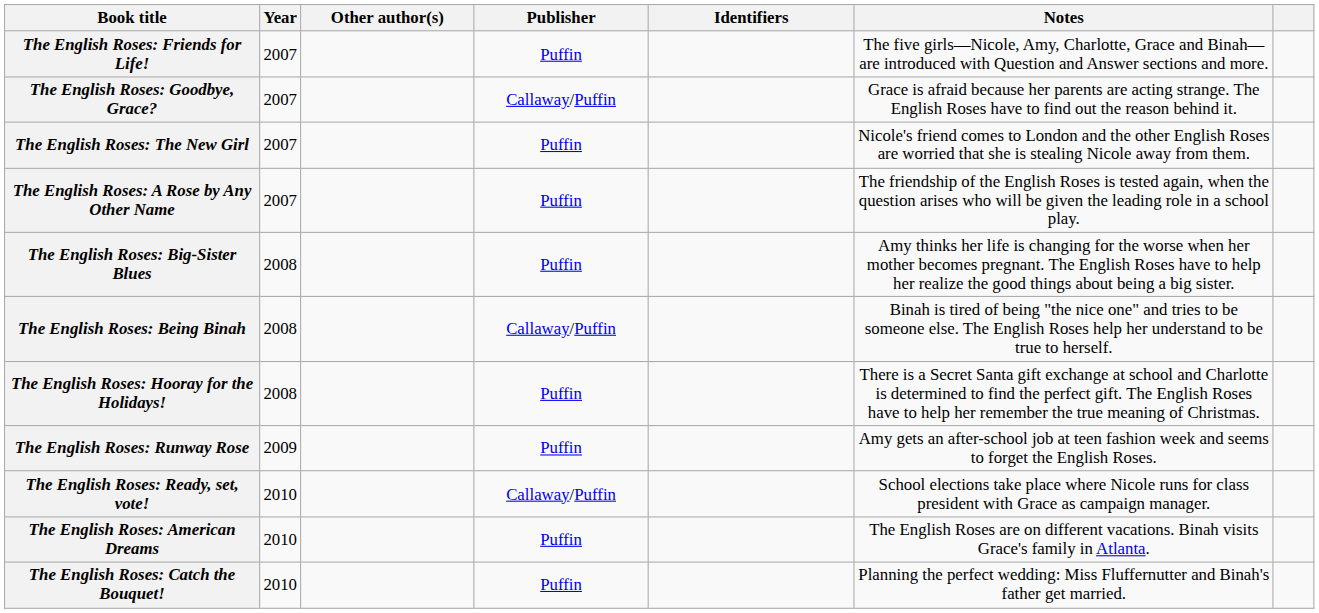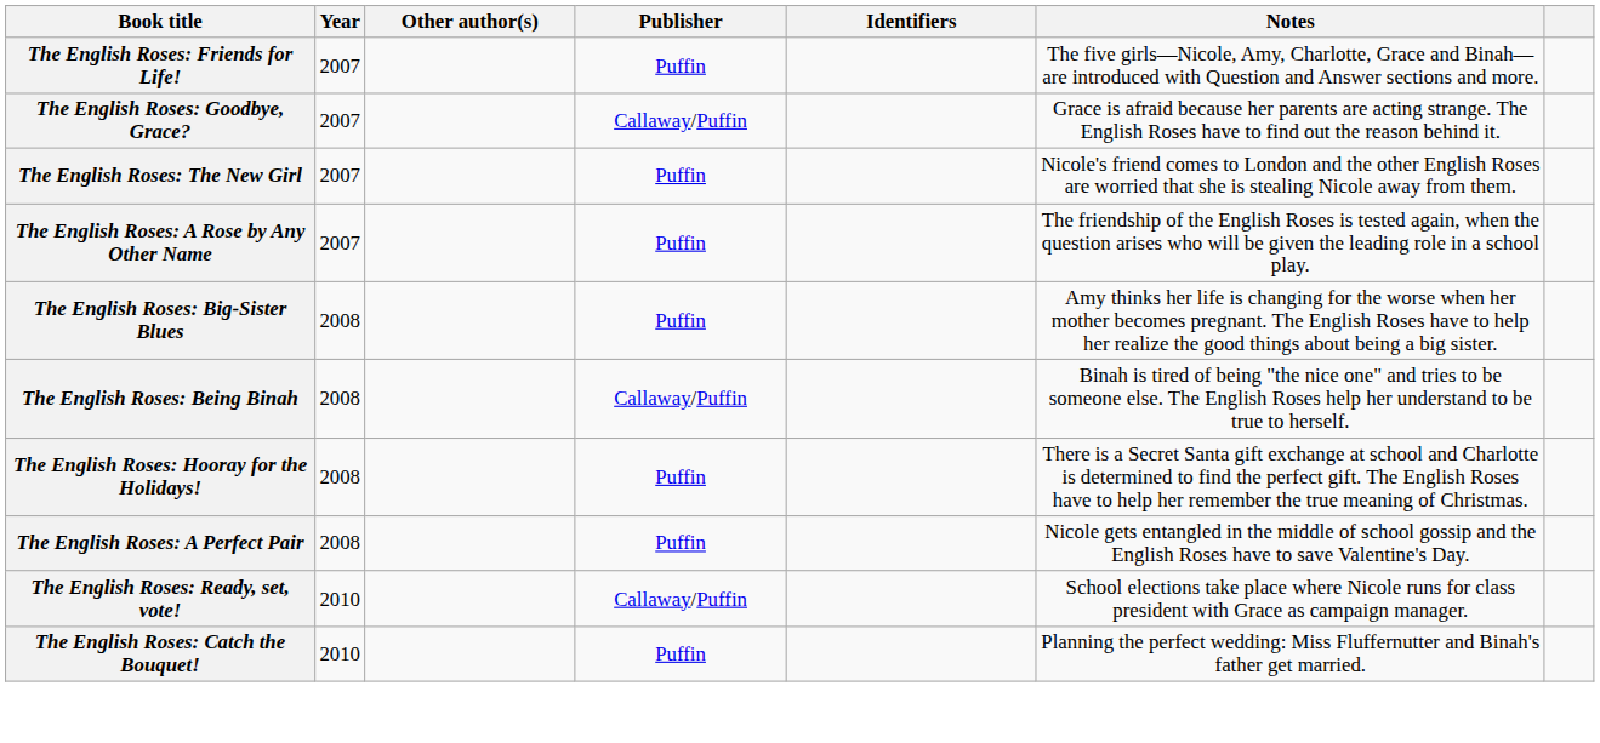 <table class="wikitable sortable plainrowheaders" style="text-align:center">
 <tr>
 <th scope="col" style="width:15em;">Book title</th>
 <th scope="col" style="width:2em;">Year</th>
 <th scope="col" style="width:10em;">Other author(s)</th>
 <th scope="col" style="width:10em;">Publisher</th>
 <th scope="col" style="width:12em;" class="unsortable">Identifiers</th>
 <th scope="col" style="width:25em;" class="unsortable">Notes</th>
 <th scope="col" style="width:2em;" class="unsortable"></th>
 </tr>
 <tr>
 <th scope="row"><em>The English Roses: Friends for Life!</em></th>
 <td>2007</td>
 <td></td>
 <td><a href='#'>Puffin</a></td>
 <td><br><br></td>
 <td>The five girls—Nicole, Amy, Charlotte, Grace and Binah—are introduced with Question and Answer sections and more.</td>
 <td></td>
 </tr>
 <tr>
 <th scope="row"><em>The English Roses: Goodbye, Grace?</em></th>
 <td>2007</td>
 <td></td>
 <td><a href='#'>Callaway</a>/<a href='#'>Puffin</a></td>
 <td><br><br></td>
 <td>Grace is afraid because her parents are acting strange. The English Roses have to find out the reason behind it.</td>
 <td></td>
 </tr>
 <tr>
 <th scope="row"><em>The English Roses: The New Girl</em></th>
 <td>2007</td>
 <td></td>
 <td><a href='#'>Puffin</a></td>
 <td><br><br></td>
 <td>Nicole's friend comes to London and the other English Roses are worried that she is stealing Nicole away from them.</td>
 <td></td>
 </tr>
 <tr>
 <th scope="row"><em>The English Roses: A Rose by Any Other Name</em></th>
 <td>2007</td>
 <td></td>
 <td><a href='#'>Puffin</a></td>
 <td><br><br></td>
 <td>The friendship of the English Roses is tested again, when the question arises who will be given the leading role in a school play.</td>
 <td></td>
 </tr>
 <tr>
 <th scope="row"><em>The English Roses: Big-Sister Blues</em></th>
 <td>2008</td>
 <td></td>
 <td><a href='#'>Puffin</a></td>
 <td><br><br></td>
 <td>Amy thinks her life is changing for the worse when her mother becomes pregnant. The English Roses have to help her realize the good things about being a big sister.</td>
 <td></td>
 </tr>
 <tr>
 <th scope="row"><em>The English Roses: Being Binah</em></th>
 <td>2008</td>
 <td></td>
 <td><a href='#'>Callaway</a>/<a href='#'>Puffin</a></td>
 <td><br><br></td>
 <td>Binah is tired of being "the nice one" and tries to be someone else. The English Roses help her understand to be true to herself.</td>
 <td></td>
 </tr>
 <tr>
 <th scope="row"><em>The English Roses: Hooray for the Holidays!</em></th>
 <td>2008</td>
 <td></td>
 <td><a href='#'>Puffin</a></td>
 <td><br><br></td>
 <td>There is a Secret Santa gift exchange at school and Charlotte is determined to find the perfect gift. The English Roses have to help her remember the true meaning of Christmas.</td>
 <td><br></td>
 </tr>
 <tr>
-<th scope="row"><em>The English Roses: Runway Rose</em></th>
-<td>2009</td>
+<th scope="row"><em>The English Roses: A Perfect Pair</em></th>
+<td>2008</td>
 <td></td>
 <td><a href='#'>Puffin</a></td>
 <td><br><br></td>
-<td>Amy gets an after-school job at teen fashion week and seems to forget the English Roses.</td>
-<td></td>
+<td>Nicole gets entangled in the middle of school gossip and the English Roses have to save Valentine's Day.</td>
+<td><br></td>
 </tr>
 <tr>
 <th scope="row"><em>The English Roses: Ready, set, vote!</em></th>
 <td>2010</td>
 <td></td>
 <td><a href='#'>Callaway</a>/<a href='#'>Puffin</a></td>
 <td><br><br></td>
 <td>School elections take place where Nicole runs for class president with Grace as campaign manager.</td>
-<td></td>
-</tr>
-<tr>
-<th scope="row"><em>The English Roses: American Dreams</em></th>
-<td>2010</td>
-<td></td>
-<td><a href='#'>Puffin</a></td>
-<td><br><br></td>
-<td>The English Roses are on different vacations. Binah visits Grace's family in <a href='#'>Atlanta</a>.</td>
 <td></td>
 </tr>
 <tr>
 <th scope="row"><em>The English Roses: Catch the Bouquet!</em></th>
 <td>2010</td>
 <td></td>
 <td><a href='#'>Puffin</a></td>
 <td><br><br></td>
 <td>Planning the perfect wedding: Miss Fluffernutter and Binah's father get married.</td>
 <td></td>
 </tr>
 </table>
